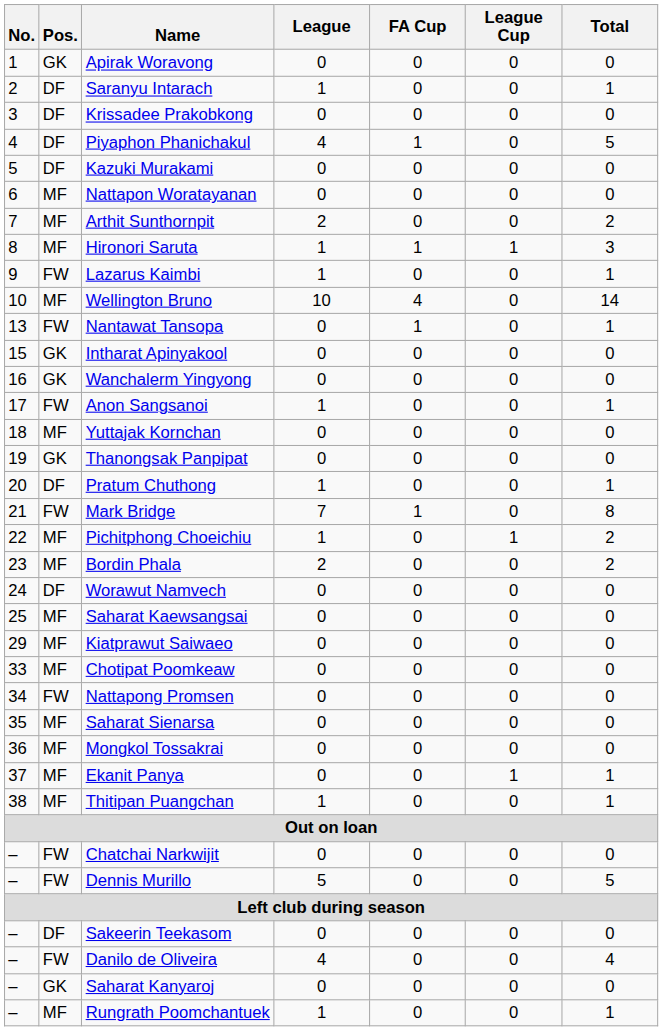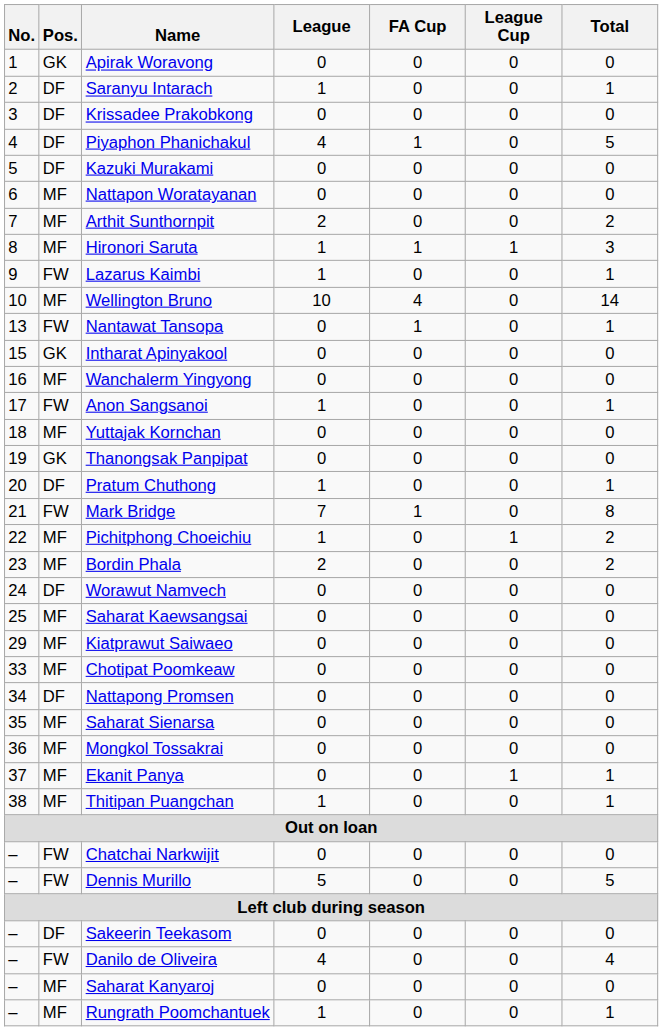 <table class="wikitable" style="text-align:center">
 <tr>
 <th rowspan="1" valign="bottom">No.</th>
 <th rowspan="1" valign="bottom">Pos.</th>
 <th rowspan="1" valign="bottom">Name</th>
 <th rowspan="1" width="85">League</th>
 <th rowspan="1" width="85">FA Cup</th>
 <th rowspan="1" width="85">League Cup</th>
 <th rowspan="1" width="85">Total</th>
 </tr>
 <tr>
 <td align="left">1</td>
 <td align="left">GK</td>
 <td align="left"> <a href='#'>Apirak Woravong</a></td>
 <td>0</td>
 <td>0</td>
 <td>0</td>
 <td>0</td>
 </tr>
 <tr>
 <td align="left">2</td>
 <td align="left">DF</td>
 <td align="left"> <a href='#'>Saranyu Intarach</a></td>
 <td>1</td>
 <td>0</td>
 <td>0</td>
 <td>1</td>
 </tr>
 <tr>
 <td align="left">3</td>
 <td align="left">DF</td>
 <td align="left"> <a href='#'>Krissadee Prakobkong</a></td>
 <td>0</td>
 <td>0</td>
 <td>0</td>
 <td>0</td>
 </tr>
 <tr>
 <td align="left">4</td>
 <td align="left">DF</td>
 <td align="left"> <a href='#'>Piyaphon Phanichakul</a></td>
 <td>4</td>
 <td>1</td>
 <td>0</td>
 <td>5</td>
 </tr>
 <tr>
 <td align="left">5</td>
 <td align="left">DF</td>
 <td align="left"> <a href='#'>Kazuki Murakami</a></td>
 <td>0</td>
 <td>0</td>
 <td>0</td>
 <td>0</td>
 </tr>
 <tr>
 <td align="left">6</td>
 <td align="left">MF</td>
 <td align="left"> <a href='#'>Nattapon Woratayanan</a></td>
 <td>0</td>
 <td>0</td>
 <td>0</td>
 <td>0</td>
 </tr>
 <tr>
 <td align="left">7</td>
 <td align="left">MF</td>
 <td align="left"> <a href='#'>Arthit Sunthornpit</a></td>
 <td>2</td>
 <td>0</td>
 <td>0</td>
 <td>2</td>
 </tr>
 <tr>
 <td align="left">8</td>
 <td align="left">MF</td>
 <td align="left"> <a href='#'>Hironori Saruta</a></td>
 <td>1</td>
 <td>1</td>
 <td>1</td>
 <td>3</td>
 </tr>
 <tr>
 <td align="left">9</td>
 <td align="left">FW</td>
 <td align="left"> <a href='#'>Lazarus Kaimbi</a></td>
 <td>1</td>
 <td>0</td>
 <td>0</td>
 <td>1</td>
 </tr>
 <tr>
 <td align="left">10</td>
 <td align="left">MF</td>
 <td align="left"> <a href='#'>Wellington Bruno</a></td>
 <td>10</td>
 <td>4</td>
 <td>0</td>
 <td>14</td>
 </tr>
 <tr>
 <td align="left">13</td>
 <td align="left">FW</td>
 <td align="left"> <a href='#'>Nantawat Tansopa</a></td>
 <td>0</td>
 <td>1</td>
 <td>0</td>
 <td>1</td>
 </tr>
 <tr>
 <td align="left">15</td>
 <td align="left">GK</td>
 <td align="left"> <a href='#'>Intharat Apinyakool</a></td>
 <td>0</td>
 <td>0</td>
 <td>0</td>
 <td>0</td>
 </tr>
 <tr>
 <td align="left">16</td>
-<td align="left">GK</td>
+<td align="left">MF</td>
 <td align="left"> <a href='#'>Wanchalerm Yingyong</a></td>
 <td>0</td>
 <td>0</td>
 <td>0</td>
 <td>0</td>
 </tr>
 <tr>
 <td align="left">17</td>
 <td align="left">FW</td>
 <td align="left"> <a href='#'>Anon Sangsanoi</a></td>
 <td>1</td>
 <td>0</td>
 <td>0</td>
 <td>1</td>
 </tr>
 <tr>
 <td align="left">18</td>
 <td align="left">MF</td>
 <td align="left"> <a href='#'>Yuttajak Kornchan</a></td>
 <td>0</td>
 <td>0</td>
 <td>0</td>
 <td>0</td>
 </tr>
 <tr>
 <td align="left">19</td>
 <td align="left">GK</td>
 <td align="left"> <a href='#'>Thanongsak Panpipat</a></td>
 <td>0</td>
 <td>0</td>
 <td>0</td>
 <td>0</td>
 </tr>
 <tr>
 <td align="left">20</td>
 <td align="left">DF</td>
 <td align="left"> <a href='#'>Pratum Chuthong</a></td>
 <td>1</td>
 <td>0</td>
 <td>0</td>
 <td>1</td>
 </tr>
 <tr>
 <td align="left">21</td>
 <td align="left">FW</td>
 <td align="left"> <a href='#'>Mark Bridge</a></td>
 <td>7</td>
 <td>1</td>
 <td>0</td>
 <td>8</td>
 </tr>
 <tr>
 <td align="left">22</td>
 <td align="left">MF</td>
 <td align="left"> <a href='#'>Pichitphong Choeichiu</a></td>
 <td>1</td>
 <td>0</td>
 <td>1</td>
 <td>2</td>
 </tr>
 <tr>
 <td align="left">23</td>
 <td align="left">MF</td>
 <td align="left"> <a href='#'>Bordin Phala</a></td>
 <td>2</td>
 <td>0</td>
 <td>0</td>
 <td>2</td>
 </tr>
 <tr>
 <td align="left">24</td>
 <td align="left">DF</td>
 <td align="left"> <a href='#'>Worawut Namvech</a></td>
 <td>0</td>
 <td>0</td>
 <td>0</td>
 <td>0</td>
 </tr>
 <tr>
 <td align="left">25</td>
 <td align="left">MF</td>
 <td align="left"> <a href='#'>Saharat Kaewsangsai</a></td>
 <td>0</td>
 <td>0</td>
 <td>0</td>
 <td>0</td>
 </tr>
 <tr>
 <td align="left">29</td>
 <td align="left">MF</td>
 <td align="left"> <a href='#'>Kiatprawut Saiwaeo</a></td>
 <td>0</td>
 <td>0</td>
 <td>0</td>
 <td>0</td>
 </tr>
 <tr>
 <td align="left">33</td>
 <td align="left">MF</td>
 <td align="left"> <a href='#'>Chotipat Poomkeaw</a></td>
 <td>0</td>
 <td>0</td>
 <td>0</td>
 <td>0</td>
 </tr>
 <tr>
 <td align="left">34</td>
-<td align="left">FW</td>
+<td align="left">DF</td>
 <td align="left"> <a href='#'>Nattapong Promsen</a></td>
 <td>0</td>
 <td>0</td>
 <td>0</td>
 <td>0</td>
 </tr>
 <tr>
 <td align="left">35</td>
 <td align="left">MF</td>
 <td align="left"> <a href='#'>Saharat Sienarsa</a></td>
 <td>0</td>
 <td>0</td>
 <td>0</td>
 <td>0</td>
 </tr>
 <tr>
 <td align="left">36</td>
 <td align="left">MF</td>
 <td align="left"> <a href='#'>Mongkol Tossakrai</a></td>
 <td>0</td>
 <td>0</td>
 <td>0</td>
 <td>0</td>
 </tr>
 <tr>
 <td align="left">37</td>
 <td align="left">MF</td>
 <td align="left"> <a href='#'>Ekanit Panya</a></td>
 <td>0</td>
 <td>0</td>
 <td>1</td>
 <td>1</td>
 </tr>
 <tr>
 <td align="left">38</td>
 <td align="left">MF</td>
 <td align="left"> <a href='#'>Thitipan Puangchan</a></td>
 <td>1</td>
 <td>0</td>
 <td>0</td>
 <td>1</td>
 </tr>
 <tr>
 <th colspan="15" style="background:#dcdcdc; text-align:center;">Out on loan</th>
 </tr>
 <tr>
 <td align="left">–</td>
 <td align="left">FW</td>
 <td align="left"> <a href='#'>Chatchai Narkwijit</a></td>
 <td>0</td>
 <td>0</td>
 <td>0</td>
 <td>0</td>
 </tr>
 <tr>
 <td align="left">–</td>
 <td align="left">FW</td>
 <td align="left"> <a href='#'>Dennis Murillo</a></td>
 <td>5</td>
 <td>0</td>
 <td>0</td>
 <td>5</td>
 </tr>
 <tr>
 <th colspan="15" style="background:#dcdcdc; text-align:center;">Left club during season</th>
 </tr>
 <tr>
 <td align="left">–</td>
 <td align="left">DF</td>
 <td align="left"> <a href='#'>Sakeerin Teekasom</a></td>
 <td>0</td>
 <td>0</td>
 <td>0</td>
 <td>0</td>
 </tr>
 <tr>
 <td align="left">–</td>
 <td align="left">FW</td>
 <td align="left"> <a href='#'>Danilo de Oliveira</a></td>
 <td>4</td>
 <td>0</td>
 <td>0</td>
 <td>4</td>
 </tr>
 <tr>
 <td align="left">–</td>
-<td align="left">GK</td>
+<td align="left">MF</td>
 <td align="left"> <a href='#'>Saharat Kanyaroj</a></td>
 <td>0</td>
 <td>0</td>
 <td>0</td>
 <td>0</td>
 </tr>
 <tr>
 <td align="left">–</td>
 <td align="left">MF</td>
 <td align="left"> <a href='#'>Rungrath Poomchantuek</a></td>
 <td>1</td>
 <td>0</td>
 <td>0</td>
 <td>1</td>
 </tr>
 </table>
